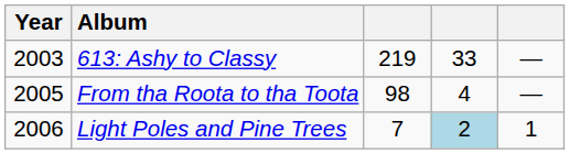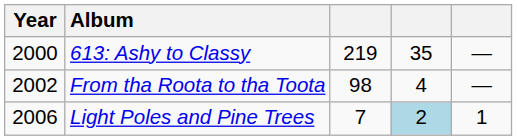 <table class="wikitable">
 <tr>
 <th style="vertical-align:top; text-align:center; width:40px;">Year</th>
 <th style="text-align:left; vertical-align:top;">Album</th>
 <th style="vertical-align:top; text-align:center; width:40px;"></th>
 <th style="vertical-align:top; text-align:center; width:40px;"></th>
 <th style="vertical-align:top; text-align:center; width:40px;"></th>
 </tr>
 <tr>
-<td style="text-align:center;">2003</td>
+<td style="text-align:center;">2000</td>
 <td style="text-align:left; vertical-align:top;"><em><a href='#'>613: Ashy to Classy</a></em><br></td>
 <td style="text-align:center; vertical-align:top;">219</td>
-<td style="text-align:center; vertical-align:top;">33</td>
+<td style="text-align:center; vertical-align:top;">35</td>
 <td style="text-align:center; vertical-align:top;">—</td>
 </tr>
 <tr>
-<td style="text-align:center;">2005</td>
+<td style="text-align:center;">2002</td>
 <td style="text-align:left; vertical-align:top;"><em><a href='#'>From tha Roota to tha Toota</a></em><br></td>
 <td style="text-align:center; vertical-align:top;">98</td>
 <td style="text-align:center; vertical-align:top;">4</td>
 <td style="text-align:center; vertical-align:top;">—</td>
 </tr>
 <tr>
 <td style="text-align:center;">2006</td>
 <td style="text-align:left; vertical-align:top;"><em><a href='#'>Light Poles and Pine Trees</a></em><br></td>
 <td style="text-align:center; vertical-align:top;">7</td>
 <td style="background: lightblue; text-align:center; vertical-align:top;">2</td>
 <td style="text-align:center; vertical-align:top;">1</td>
 </tr>
 </table>
